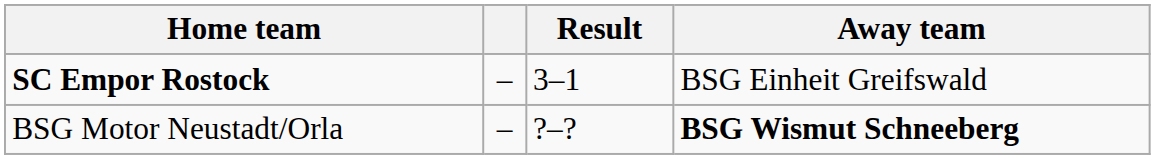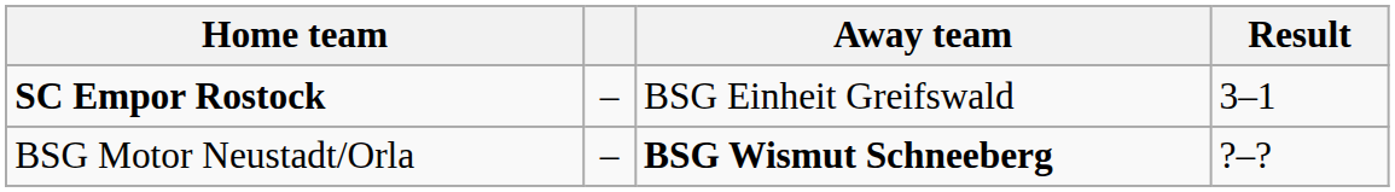 <table class="wikitable" style="width:585px;" border="1">
 <tr>
 <th style="width:250px;" align="left">Home team</th>
 <th style="width:15px;"></th>
+<th style="width:250px;" align="left">Away team</th>
 <th style="width:70px;" align="center;">Result</th>
-<th style="width:250px;" align="left">Away team</th>
 </tr>
 <tr>
 <td><strong>SC Empor Rostock</strong></td>
 <td align="center">–</td>
+<td>BSG Einheit Greifswald</td>
 <td>3–1</td>
-<td>BSG Einheit Greifswald</td>
 </tr>
 <tr>
 <td>BSG Motor Neustadt/Orla</td>
 <td align="center">–</td>
+<td><strong>BSG Wismut Schneeberg</strong></td>
 <td>?–? </td>
-<td><strong>BSG Wismut Schneeberg</strong></td>
 </tr>
 </table>
